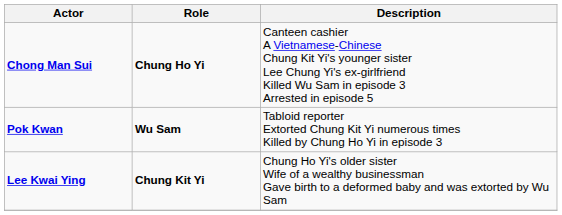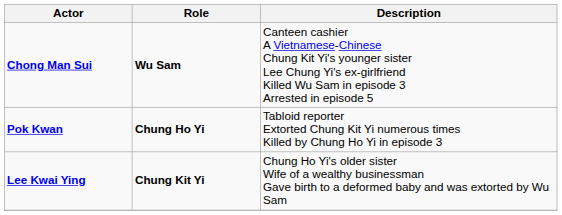 <table class="wikitable" width="60%">
 <tr>
 <th style="width:6%">Actor</th>
 <th style="width:6%">Role</th>
 <th style="width:15%">Description</th>
 </tr>
 <tr>
 <td><strong><a href='#'>Chong Man Sui</a></strong></td>
-<td><strong>Chung Ho Yi</strong></td>
+<td><strong>Wu Sam</strong></td>
 <td>Canteen cashier<br>A <a href='#'>Vietnamese</a>-<a href='#'>Chinese</a><br>Chung Kit Yi's younger sister<br>Lee Chung Yi's ex-girlfriend<br>Killed Wu Sam in episode 3<br>Arrested in episode 5</td>
 </tr>
 <tr>
 <td><strong><a href='#'>Pok Kwan</a></strong></td>
-<td><strong>Wu Sam</strong></td>
+<td><strong>Chung Ho Yi</strong></td>
 <td>Tabloid reporter<br>Extorted Chung Kit Yi numerous times<br>Killed by Chung Ho Yi in episode 3</td>
 </tr>
 <tr>
 <td><strong><a href='#'>Lee Kwai Ying</a></strong></td>
 <td><strong>Chung Kit Yi</strong></td>
 <td>Chung Ho Yi's older sister<br>Wife of a wealthy businessman<br>Gave birth to a deformed baby and was extorted by Wu Sam</td>
 </tr>
 <tr>
 </tr>
 </table>
